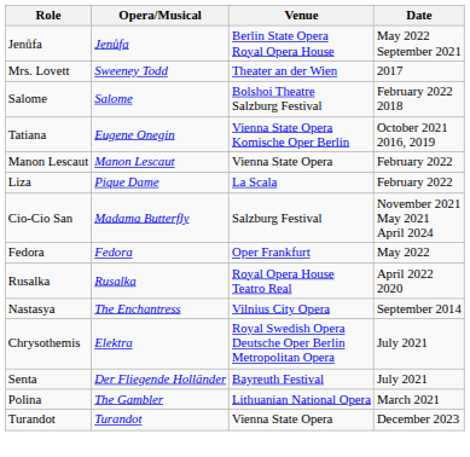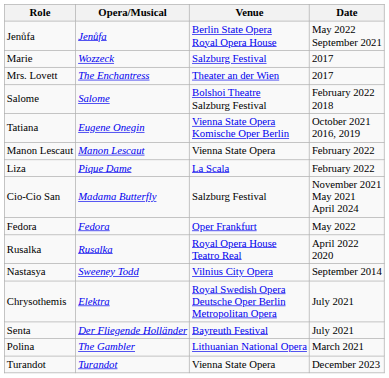 <table class="wikitable">
 <tr>
 <th>Role</th>
 <th>Opera/Musical</th>
 <th>Venue</th>
 <th>Date</th>
 </tr>
 <tr>
 <td>Jenůfa</td>
 <td><em><a href='#'>Jenůfa</a></em></td>
 <td><a href='#'>Berlin State Opera</a><br><a href='#'>Royal Opera House</a></td>
 <td>May 2022<br>September 2021</td>
 </tr>
 <tr>
+<td>Marie</td>
+<td><em><a href='#'>Wozzeck</a></em></td>
+<td><a href='#'>Salzburg Festival</a></td>
+<td>2017</td>
+</tr>
+<tr>
 <td>Mrs. Lovett</td>
-<td><em><a href='#'>Sweeney Todd</a></em></td>
+<td><em><a href='#'>The Enchantress</a></em></td>
 <td><a href='#'>Theater an der Wien</a></td>
 <td>2017</td>
 </tr>
 <tr>
 <td>Salome</td>
 <td><em><a href='#'>Salome</a></em></td>
 <td><a href='#'>Bolshoi Theatre</a><br>Salzburg Festival</td>
 <td>February 2022<br>2018</td>
 </tr>
 <tr>
 <td>Tatiana</td>
 <td><em><a href='#'>Eugene Onegin</a></em></td>
 <td><a href='#'>Vienna State Opera</a><br><a href='#'>Komische Oper Berlin</a></td>
 <td>October 2021<br>2016, 2019</td>
 </tr>
 <tr>
 <td>Manon Lescaut</td>
 <td><em><a href='#'>Manon Lescaut</a></em></td>
 <td>Vienna State Opera</td>
 <td>February 2022</td>
 </tr>
 <tr>
 <td>Liza</td>
 <td><em><a href='#'>Pique Dame</a></em></td>
 <td><a href='#'>La Scala</a></td>
 <td>February 2022</td>
 </tr>
 <tr>
 <td>Cio-Cio San</td>
 <td><em><a href='#'>Madama Butterfly</a></em></td>
 <td>Salzburg Festival</td>
 <td>November 2021<br>May 2021<br>April 2024</td>
 </tr>
 <tr>
 <td>Fedora</td>
 <td><em><a href='#'>Fedora</a></em></td>
 <td><a href='#'>Oper Frankfurt</a></td>
 <td>May 2022</td>
 </tr>
 <tr>
 <td>Rusalka</td>
 <td><em><a href='#'>Rusalka</a></em></td>
 <td><a href='#'>Royal Opera House</a><br><a href='#'>Teatro Real</a></td>
 <td>April 2022<br>2020</td>
 </tr>
 <tr>
 <td>Nastasya</td>
-<td><em><a href='#'>The Enchantress</a></em></td>
+<td><em><a href='#'>Sweeney Todd</a></em></td>
 <td><a href='#'>Vilnius City Opera</a></td>
 <td>September 2014</td>
 </tr>
 <tr>
 <td>Chrysothemis</td>
 <td><em><a href='#'>Elektra</a></em></td>
 <td><a href='#'>Royal Swedish Opera</a><br><a href='#'>Deutsche Oper Berlin</a><br><a href='#'>Metropolitan Opera</a></td>
 <td>July 2021</td>
 </tr>
 <tr>
 <td>Senta</td>
 <td><em><a href='#'>Der Fliegende Holländer</a></em></td>
 <td><a href='#'>Bayreuth Festival</a></td>
 <td>July 2021</td>
 </tr>
 <tr>
 <td>Polina</td>
 <td><em><a href='#'>The Gambler</a></em></td>
 <td><a href='#'>Lithuanian National Opera</a></td>
 <td>March 2021</td>
 </tr>
 <tr>
 <td>Turandot</td>
 <td><em><a href='#'>Turandot</a></em></td>
 <td>Vienna State Opera</td>
 <td>December 2023</td>
 </tr>
 </table>
